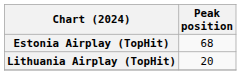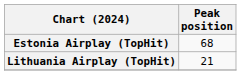 <table class="wikitable sortable plainrowheaders" style="text-align:center">
 <tr>
 <th scope="col">Chart (2024)</th>
 <th scope="col">Peak<br>position</th>
 </tr>
 <tr>
 <th scope="row">Estonia Airplay (TopHit)</th>
 <td>68</td>
 </tr>
 <tr>
 <th scope="row">Lithuania Airplay (TopHit)</th>
-<td>20</td>
+<td>21</td>
 </tr>
 <tr>
 </tr>
 </table>
